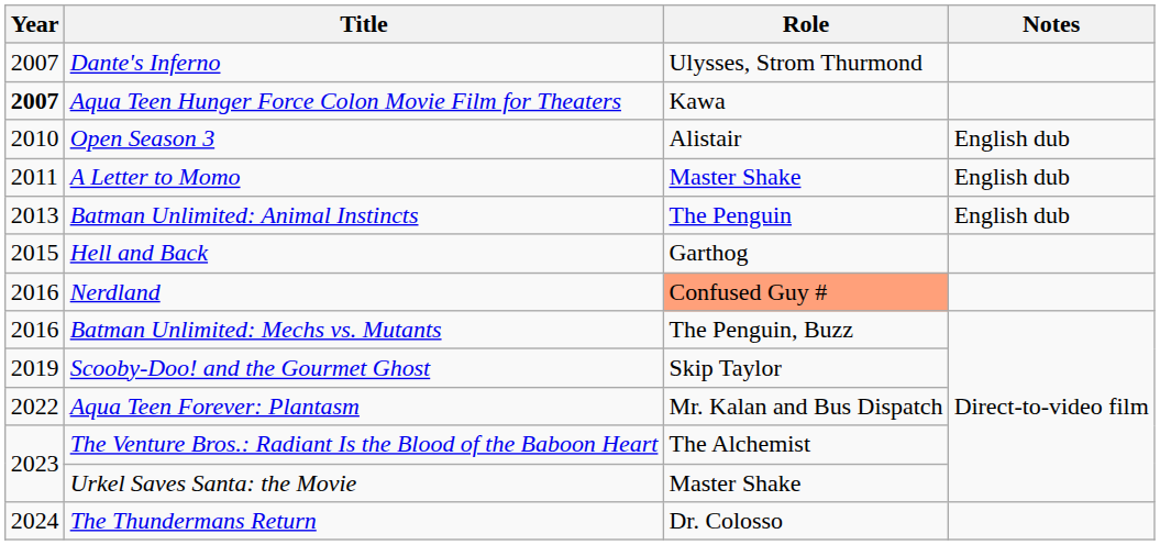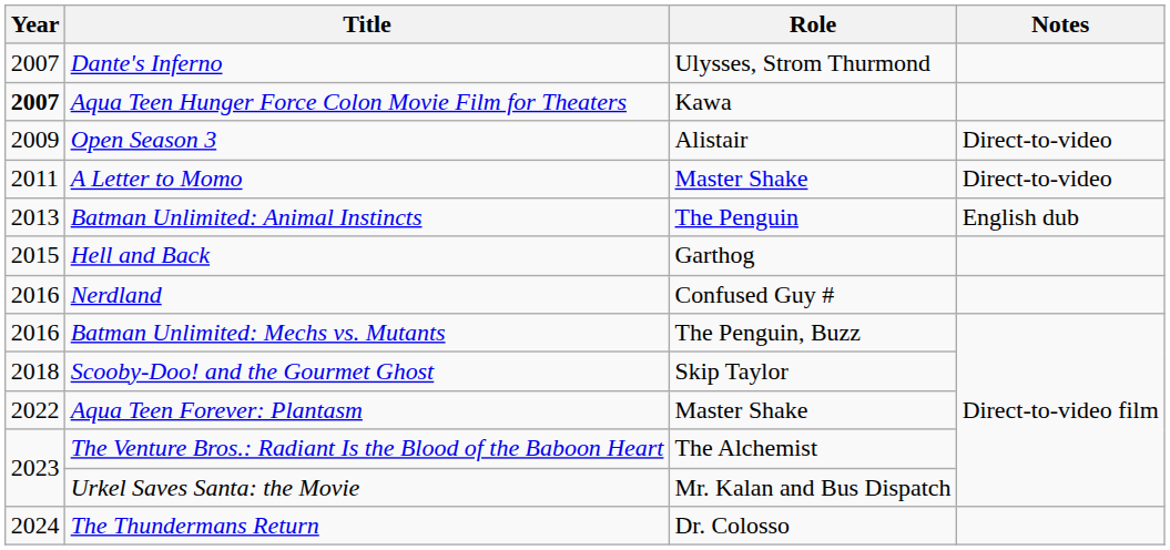 <table class="wikitable sortable">
 <tr>
 <th>Year</th>
 <th>Title</th>
 <th>Role</th>
 <th class="unsortable">Notes</th>
 </tr>
 <tr>
 <td>2007</td>
 <td><em><a href='#'>Dante's Inferno</a></em></td>
 <td>Ulysses, Strom Thurmond</td>
 <td></td>
 </tr>
 <tr>
 <td><strong>2007</strong></td>
 <td><em><a href='#'>Aqua Teen Hunger Force Colon Movie Film for Theaters</a></em></td>
 <td>Kawa</td>
 <td></td>
 </tr>
 <tr>
-<td>2010</td>
+<td>2009</td>
 <td><em><a href='#'>Open Season 3</a></em></td>
 <td>Alistair</td>
-<td>English dub</td>
+<td>Direct-to-video</td>
 </tr>
 <tr>
 <td>2011</td>
 <td><em><a href='#'>A Letter to Momo</a></em></td>
 <td><a href='#'>Master Shake</a></td>
-<td>English dub</td>
+<td>Direct-to-video</td>
 </tr>
 <tr>
 <td>2013</td>
 <td><em><a href='#'>Batman Unlimited: Animal Instincts</a></em></td>
 <td><a href='#'>The Penguin</a></td>
 <td>English dub</td>
 </tr>
 <tr>
 <td>2015</td>
 <td><em><a href='#'>Hell and Back</a></em></td>
 <td>Garthog</td>
 <td></td>
 </tr>
 <tr>
 <td>2016</td>
 <td><em><a href='#'>Nerdland</a></em></td>
-<td style="background: lightsalmon;">Confused Guy #</td>
+<td>Confused Guy #</td>
 <td></td>
 </tr>
 <tr>
 <td>2016</td>
 <td><em><a href='#'>Batman Unlimited: Mechs vs. Mutants</a></em></td>
 <td>The Penguin, Buzz</td>
 <td rowspan="5">Direct-to-video film</td>
 </tr>
 <tr>
-<td>2019</td>
+<td>2018</td>
 <td><em><a href='#'>Scooby-Doo! and the Gourmet Ghost</a></em></td>
 <td>Skip Taylor</td>
 </tr>
 <tr>
 <td>2022</td>
 <td><em><a href='#'>Aqua Teen Forever: Plantasm</a></em></td>
-<td>Mr. Kalan and Bus Dispatch</td>
+<td>Master Shake</td>
 </tr>
 <tr>
 <td Rowspan="2">2023</td>
 <td><em><a href='#'>The Venture Bros.: Radiant Is the Blood of the Baboon Heart</a></em></td>
 <td>The Alchemist</td>
 </tr>
 <tr>
 <td><em>Urkel Saves Santa: the Movie</em></td>
-<td>Master Shake</td>
+<td>Mr. Kalan and Bus Dispatch</td>
 </tr>
 <tr>
 <td>2024</td>
 <td><em><a href='#'>The Thundermans Return</a></em></td>
 <td>Dr. Colosso</td>
 <td></td>
 </tr>
 </table>
